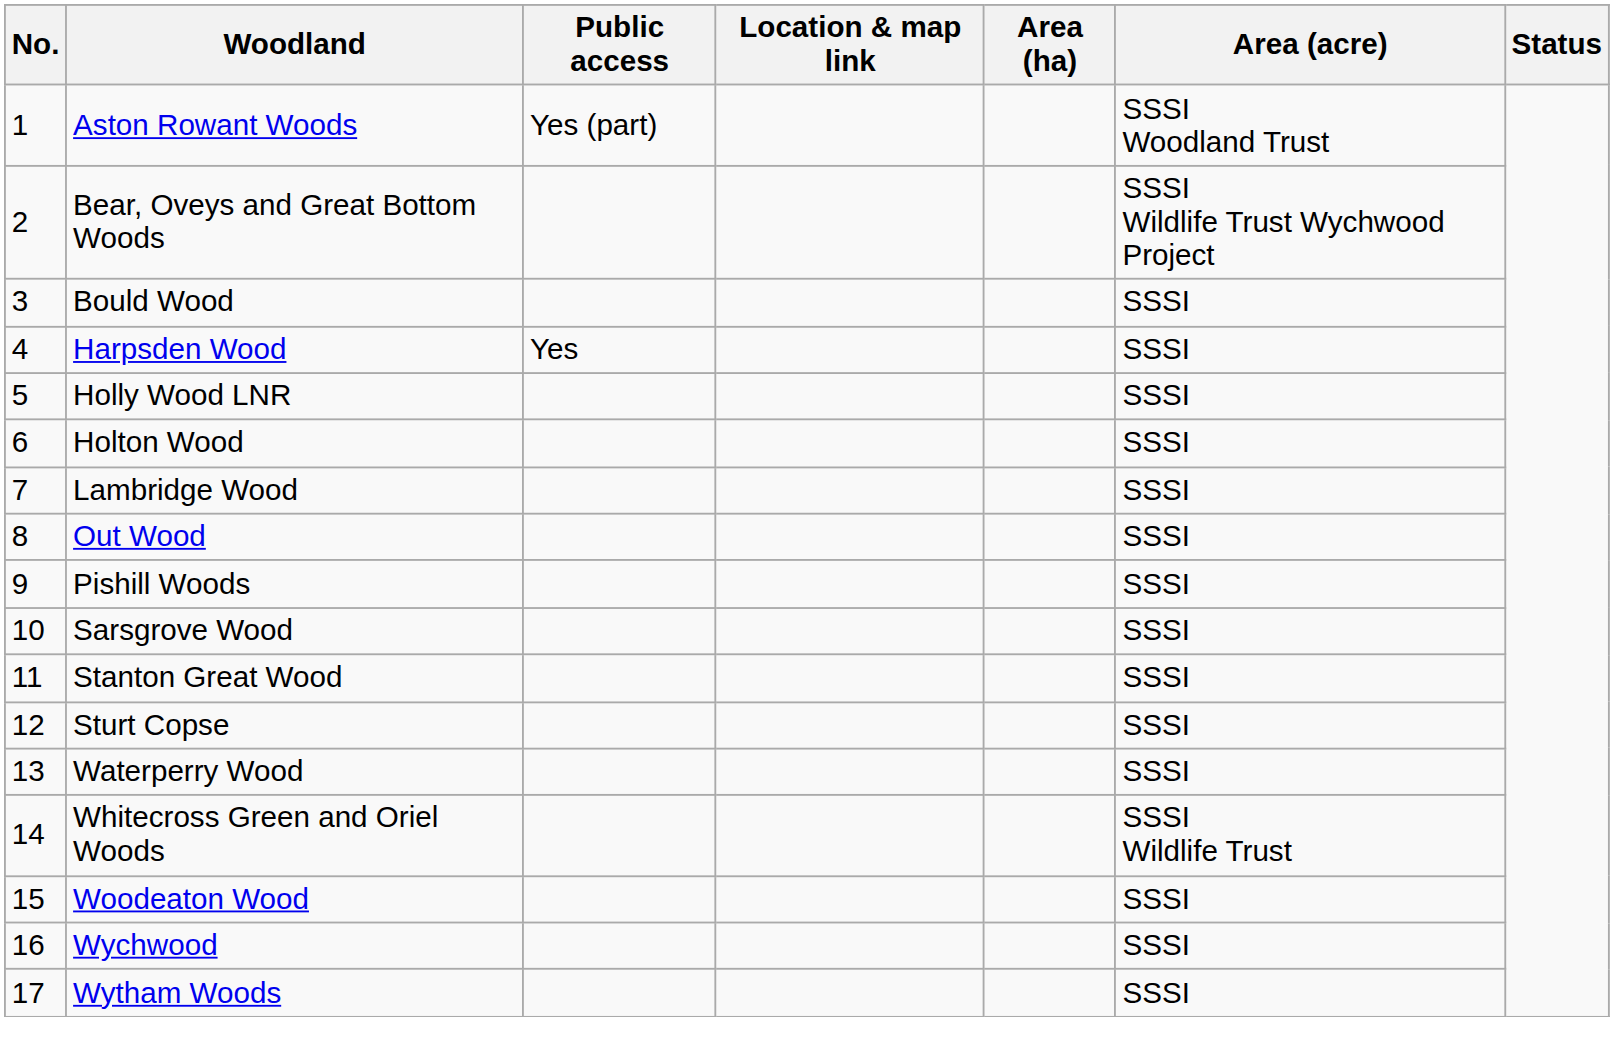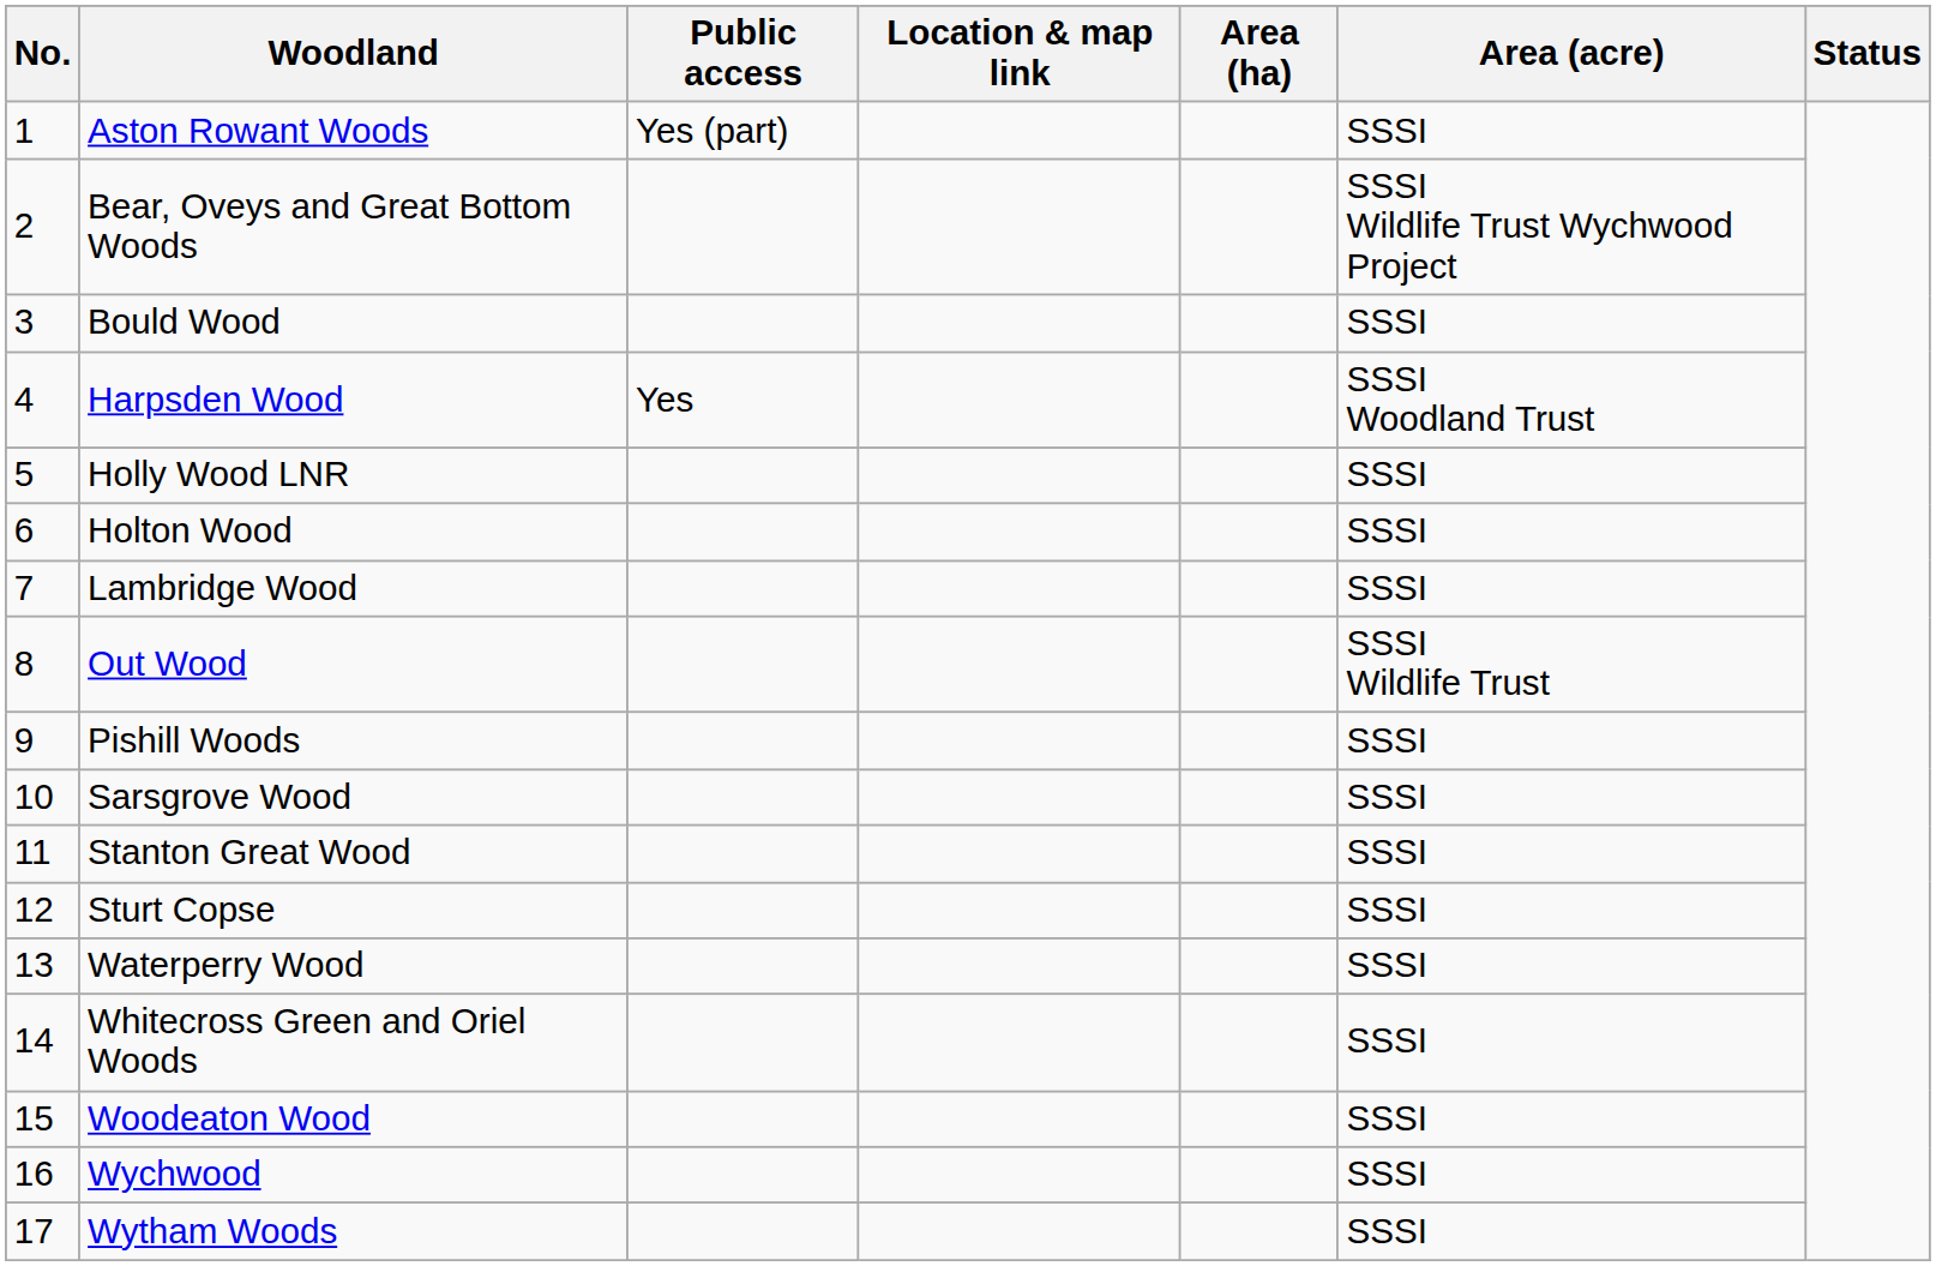 <table class="wikitable sortable collapsible">
 <tr>
 <th scope="col">No.</th>
 <th scope="col">Woodland</th>
 <th scope="col" class="unsortable">Public access</th>
 <th scope="col" class="unsortable">Location & map link</th>
 <th scope="col">Area (ha)</th>
 <th scope="col">Area (acre)</th>
 <th scope="col" class="unsortable">Status</th>
 </tr>
 <tr !scope="row">
 <td>1</td>
 <td><a href='#'>Aston Rowant Woods</a></td>
 <td>Yes (part)</td>
 <td style=white-space:nowrap><small></small></td>
 <td></td>
-<td>SSSI<br>Woodland Trust</td>
+<td>SSSI</td>
 </tr>
 <tr !scope="row">
 <td>2</td>
 <td>Bear, Oveys and Great Bottom Woods</td>
 <td></td>
 <td><small></small></td>
 <td></td>
 <td>SSSI<br>Wildlife Trust Wychwood Project</td>
 </tr>
 <tr !scope="row">
 <td>3</td>
 <td>Bould Wood</td>
 <td></td>
 <td><small></small></td>
 <td></td>
 <td>SSSI</td>
 </tr>
 <tr !scope="row">
 <td>4</td>
 <td><a href='#'>Harpsden Wood</a></td>
 <td>Yes</td>
 <td><small></small></td>
 <td></td>
-<td>SSSI</td>
+<td>SSSI<br>Woodland Trust</td>
 </tr>
 <tr !scope="row">
 <td>5</td>
 <td>Holly Wood LNR</td>
 <td></td>
 <td><small></small></td>
 <td></td>
 <td>SSSI</td>
 </tr>
 <tr !scope="row">
 <td>6</td>
 <td>Holton Wood</td>
 <td></td>
 <td><small></small></td>
 <td></td>
 <td>SSSI</td>
 </tr>
 <tr !scope="row">
 <td>7</td>
 <td>Lambridge Wood</td>
 <td></td>
 <td><small></small></td>
 <td></td>
 <td>SSSI</td>
 </tr>
 <tr !scope="row">
 <td>8</td>
 <td><a href='#'>Out Wood</a></td>
 <td></td>
 <td><small></small></td>
 <td></td>
-<td>SSSI</td>
+<td>SSSI<br>Wildlife Trust</td>
 </tr>
 <tr !scope="row">
 <td>9</td>
 <td>Pishill Woods</td>
 <td></td>
 <td><small></small></td>
 <td></td>
 <td>SSSI</td>
 </tr>
 <tr !scope="row">
 <td>10</td>
 <td>Sarsgrove Wood</td>
 <td></td>
 <td><small></small></td>
 <td></td>
 <td>SSSI</td>
 </tr>
 <tr !scope="row">
 <td>11</td>
 <td>Stanton Great Wood</td>
 <td></td>
 <td><small></small></td>
 <td></td>
 <td>SSSI</td>
 </tr>
 <tr !scope="row">
 <td>12</td>
 <td>Sturt Copse</td>
 <td></td>
 <td><small></small></td>
 <td></td>
 <td>SSSI</td>
 </tr>
 <tr !scope="row">
 <td>13</td>
 <td>Waterperry Wood</td>
 <td></td>
 <td><small></small></td>
 <td></td>
 <td>SSSI</td>
 </tr>
 <tr !scope="row">
 <td>14</td>
 <td>Whitecross Green and Oriel Woods</td>
 <td></td>
 <td><small></small></td>
 <td></td>
-<td>SSSI<br>Wildlife Trust</td>
+<td>SSSI</td>
 </tr>
 <tr !scope="row">
 <td>15</td>
 <td><a href='#'>Woodeaton Wood</a></td>
 <td></td>
 <td><small></small></td>
 <td></td>
 <td>SSSI</td>
 </tr>
 <tr !scope="row">
 <td>16</td>
 <td><a href='#'>Wychwood</a></td>
 <td></td>
 <td><small></small></td>
 <td></td>
 <td>SSSI</td>
 </tr>
 <tr !scope="row">
 <td>17</td>
 <td><a href='#'>Wytham Woods</a></td>
 <td></td>
 <td><small></small></td>
 <td></td>
 <td>SSSI</td>
 </tr>
 </table>
